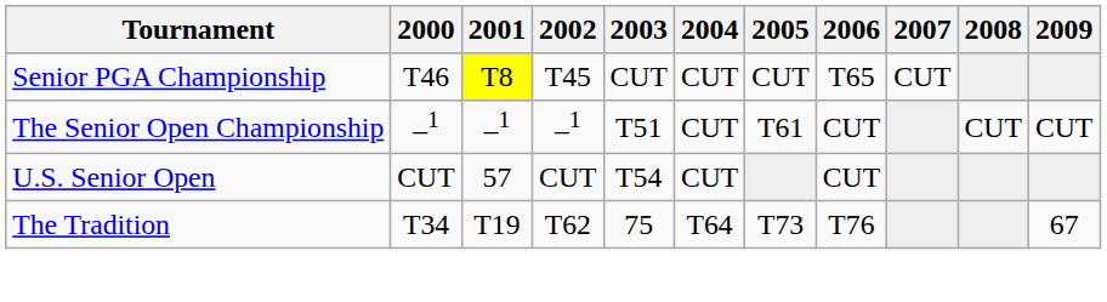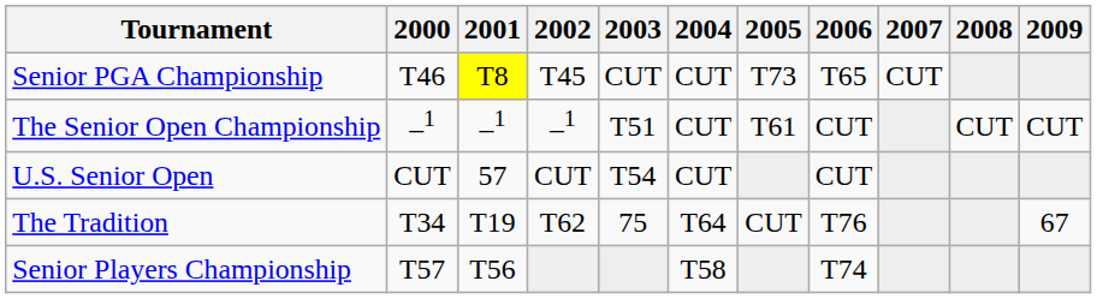 <table class="wikitable" style="font-size:95%;text-align:center;">
 <tr>
 <th>Tournament</th>
 <th>2000</th>
 <th>2001</th>
 <th>2002</th>
 <th>2003</th>
 <th>2004</th>
 <th>2005</th>
 <th>2006</th>
 <th>2007</th>
 <th>2008</th>
 <th>2009</th>
 </tr>
 <tr>
 <td align="left"><a href='#'>Senior PGA Championship</a></td>
 <td>T46</td>
 <td style="background:yellow;">T8</td>
 <td>T45</td>
 <td>CUT</td>
 <td>CUT</td>
-<td>CUT</td>
+<td>T73</td>
 <td>T65</td>
 <td>CUT</td>
 <td style="background:#eee;"></td>
 <td style="background:#eee;"></td>
 </tr>
 <tr>
 <td align="left"><a href='#'>The Senior Open Championship</a></td>
 <td>–<sup>1</sup></td>
 <td>–<sup>1</sup></td>
 <td>–<sup>1</sup></td>
 <td>T51</td>
 <td>CUT</td>
 <td>T61</td>
 <td>CUT</td>
 <td style="background:#eee;"></td>
 <td>CUT</td>
 <td>CUT</td>
 </tr>
 <tr>
 <td align="left"><a href='#'>U.S. Senior Open</a></td>
 <td>CUT</td>
 <td>57</td>
 <td>CUT</td>
 <td>T54</td>
 <td>CUT</td>
 <td style="background:#eee;"></td>
 <td>CUT</td>
 <td style="background:#eee;"></td>
 <td style="background:#eee;"></td>
 <td style="background:#eee;"></td>
 </tr>
 <tr>
 <td align="left"><a href='#'>The Tradition</a></td>
 <td>T34</td>
 <td>T19</td>
 <td>T62</td>
 <td>75</td>
 <td>T64</td>
-<td>T73</td>
+<td>CUT</td>
 <td>T76</td>
 <td style="background:#eee;"></td>
 <td style="background:#eee;"></td>
 <td>67</td>
 </tr>
+<tr>
+<td align="left"><a href='#'>Senior Players Championship</a></td>
+<td>T57</td>
+<td>T56</td>
+<td style="background:#eee;"></td>
+<td style="background:#eee;"></td>
+<td>T58</td>
+<td style="background:#eee;"></td>
+<td>T74</td>
+<td style="background:#eee;"></td>
+<td style="background:#eee;"></td>
+<td style="background:#eee;"></td>
+</tr>
 </table>
